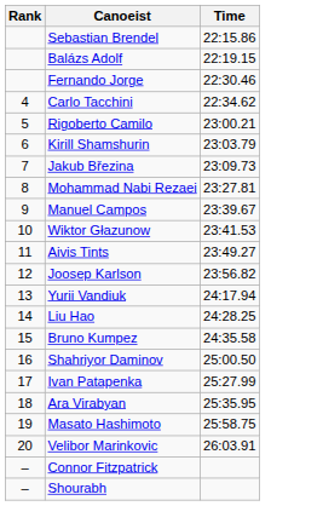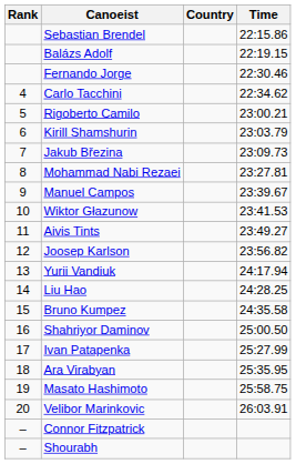 <table class="wikitable" style="text-align:center">
 <tr>
 <th>Rank</th>
 <th>Canoeist</th>
+<th>Country</th>
 <th>Time</th>
 </tr>
 <tr>
 <td></td>
 <td align="left"><a href='#'>Sebastian Brendel</a></td>
+<td align="left"></td>
 <td>22:15.86</td>
 </tr>
 <tr>
 <td></td>
 <td align="left"><a href='#'>Balázs Adolf</a></td>
+<td align="left"></td>
 <td>22:19.15</td>
 </tr>
 <tr>
 <td></td>
 <td align="left"><a href='#'>Fernando Jorge</a></td>
+<td align="left"></td>
 <td>22:30.46</td>
 </tr>
 <tr>
 <td>4</td>
 <td align="left"><a href='#'>Carlo Tacchini</a></td>
+<td align="left"></td>
 <td>22:34.62</td>
 </tr>
 <tr>
 <td>5</td>
 <td align="left"><a href='#'>Rigoberto Camilo</a></td>
+<td align="left"></td>
 <td>23:00.21</td>
 </tr>
 <tr>
 <td>6</td>
 <td align="left"><a href='#'>Kirill Shamshurin</a></td>
+<td align="left"></td>
 <td>23:03.79</td>
 </tr>
 <tr>
 <td>7</td>
 <td align="left"><a href='#'>Jakub Březina</a></td>
+<td align="left"></td>
 <td>23:09.73</td>
 </tr>
 <tr>
 <td>8</td>
 <td align="left"><a href='#'>Mohammad Nabi Rezaei</a></td>
+<td align="left"></td>
 <td>23:27.81</td>
 </tr>
 <tr>
 <td>9</td>
 <td align="left"><a href='#'>Manuel Campos</a></td>
+<td align="left"></td>
 <td>23:39.67</td>
 </tr>
 <tr>
 <td>10</td>
 <td align="left"><a href='#'>Wiktor Głazunow</a></td>
+<td align="left"></td>
 <td>23:41.53</td>
 </tr>
 <tr>
 <td>11</td>
 <td align="left"><a href='#'>Aivis Tints</a></td>
+<td align="left"></td>
 <td>23:49.27</td>
 </tr>
 <tr>
 <td>12</td>
 <td align="left"><a href='#'>Joosep Karlson</a></td>
+<td align="left"></td>
 <td>23:56.82</td>
 </tr>
 <tr>
 <td>13</td>
 <td align="left"><a href='#'>Yurii Vandiuk</a></td>
+<td align="left"></td>
 <td>24:17.94</td>
 </tr>
 <tr>
 <td>14</td>
 <td align="left"><a href='#'>Liu Hao</a></td>
+<td align="left"></td>
 <td>24:28.25</td>
 </tr>
 <tr>
 <td>15</td>
 <td align="left"><a href='#'>Bruno Kumpez</a></td>
+<td align="left"></td>
 <td>24:35.58</td>
 </tr>
 <tr>
 <td>16</td>
 <td align="left"><a href='#'>Shahriyor Daminov</a></td>
+<td align="left"></td>
 <td>25:00.50</td>
 </tr>
 <tr>
 <td>17</td>
 <td align="left"><a href='#'>Ivan Patapenka</a></td>
+<td align="left"></td>
 <td>25:27.99</td>
 </tr>
 <tr>
 <td>18</td>
 <td align="left"><a href='#'>Ara Virabyan</a></td>
+<td align="left"></td>
 <td>25:35.95</td>
 </tr>
 <tr>
 <td>19</td>
 <td align="left"><a href='#'>Masato Hashimoto</a></td>
+<td align="left"></td>
 <td>25:58.75</td>
 </tr>
 <tr>
 <td>20</td>
 <td align="left"><a href='#'>Velibor Marinkovic</a></td>
+<td align="left"></td>
 <td>26:03.91</td>
 </tr>
 <tr>
 <td>–</td>
 <td align="left"><a href='#'>Connor Fitzpatrick</a></td>
+<td align="left"></td>
 <td></td>
 </tr>
 <tr>
 <td>–</td>
 <td align="left"><a href='#'>Shourabh</a></td>
+<td align="left"></td>
 <td></td>
 </tr>
 </table>
